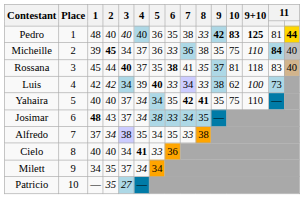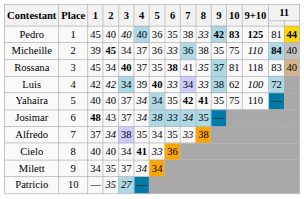 <table class="wikitable sortable" style="margin:auto; text-align:center; white-space:nowrap">
 <tr>
 <th rowspan=2>Contestant</th>
 <th rowspan=2>Place</th>
 <th rowspan=2>1</th>
 <th rowspan=2>2</th>
 <th rowspan=2>3</th>
 <th rowspan=2>4</th>
 <th rowspan=2>5</th>
 <th rowspan=2>6</th>
 <th rowspan=2>7</th>
 <th rowspan=2>8</th>
 <th rowspan=2>9</th>
 <th rowspan=2>10</th>
 <th rowspan=2>9+10</th>
 <th colspan=2>11</th>
 </tr>
 <tr>
 <th></th>
 <th></th>
 </tr>
 <tr>
 <td>Pedro</td>
 <td>1</td>
-<td>48</td>
+<td>45</td>
 <td>40</td>
 <td><span><em>40</em></span></td>
 <td bgcolor=lightblue>40</td>
 <td>36</td>
 <td>35</td>
 <td>38</td>
 <td><span><em>33</em></span></td>
 <td bgcolor=lightblue><span><strong>42</strong></span></td>
 <td><span><strong>83</strong></span></td>
 <td><span><strong>125</strong></span></td>
 <td>81</td>
 <td bgcolor=gold><span><strong>44</strong></span></td>
 </tr>
 <tr>
 <td>Micheille</td>
 <td>2</td>
 <td>39</td>
 <td><span><strong>45</strong></span></td>
 <td>34</td>
 <td>37</td>
 <td>36</td>
 <td><span><em>33</em></span></td>
 <td bgcolor=lightblue>36</td>
 <td>38</td>
 <td>35</td>
 <td>75</td>
 <td><span><em>110</em></span></td>
 <td bgcolor=lightblue><span><strong>84</strong></span></td>
 <td bgcolor=silver>40</td>
 </tr>
 <tr>
 <td>Rossana</td>
 <td>3</td>
 <td>45</td>
-<td>44</td>
+<td>34</td>
 <td><span><strong>40</strong></span></td>
 <td>37</td>
 <td>35</td>
 <td><span><strong>38</strong></span></td>
 <td>41</td>
 <td><span><em>35</em></span></td>
 <td bgcolor=lightblue>37</td>
 <td>81</td>
 <td>118</td>
 <td>83</td>
 <td bgcolor=tan>40</td>
 </tr>
 <tr>
 <td>Luis</td>
 <td>4</td>
 <td>42</td>
 <td><span><em>42</em></span></td>
 <td bgcolor=lightblue>34</td>
 <td>39</td>
 <td><span><strong>40</strong></span></td>
 <td><span><em>33</em></span></td>
 <td bgcolor=#CCCCFF>34</td>
 <td><span><em>33</em></span></td>
 <td bgcolor=lightblue>38</td>
 <td>62</td>
 <td><span><em>100</em></span></td>
-<td bgcolor=lightblue>73</td>
+<td bgcolor=lightblue>72</td>
 <td style="background:darkgrey" colspan="1"></td>
 </tr>
 <tr>
 <td>Yahaira</td>
 <td>5</td>
 <td>40</td>
 <td>40</td>
 <td>37</td>
 <td><span><em>34</em></span></td>
 <td bgcolor=lightblue>34</td>
 <td>35</td>
 <td><span><strong>42</strong></span></td>
 <td><span><strong>41</strong></span></td>
 <td>35</td>
 <td>75</td>
 <td>110</td>
 <td bgcolor=#007BA7>—</td>
 <td style="background:darkgrey" colspan="1"></td>
 </tr>
 <tr>
 <td>Josimar</td>
 <td>6</td>
 <td><span><strong>48</strong></span></td>
 <td>43</td>
 <td>37</td>
 <td><span><em>34</em></span></td>
 <td bgcolor=lightblue><span><em>38</em></span></td>
 <td bgcolor=lightblue><span><em>33</em></span></td>
 <td bgcolor=lightblue><span><em>34</em></span></td>
 <td bgcolor=lightblue>35</td>
 <td bgcolor=#007BA7>—</td>
 <td style="background:darkgrey" colspan="4"></td>
 </tr>
 <tr>
 <td>Alfredo</td>
 <td>7</td>
 <td>37</td>
 <td><span><em>34</em></span></td>
 <td bgcolor=#CCCCFF>38</td>
 <td>35</td>
 <td>34</td>
 <td>35</td>
 <td><span><em>33</em></span></td>
 <td bgcolor=orange>38</td>
 <td style="background:darkgrey" colspan="5"></td>
 </tr>
 <tr>
 <td>Cielo</td>
 <td>8</td>
 <td>40</td>
 <td>40</td>
 <td>34</td>
 <td><span><strong>41</strong></span></td>
 <td><span><em>33</em></span></td>
 <td bgcolor=orange>36</td>
 <td style="background:darkgrey" colspan="7"></td>
 </tr>
 <tr>
 <td>Milett</td>
 <td>9</td>
 <td>34</td>
 <td>35</td>
 <td>37</td>
 <td><span><em>34</em></span></td>
 <td bgcolor=orange>34</td>
 <td style="background:darkgrey" colspan="8"></td>
 </tr>
 <tr>
 <td>Patricio</td>
 <td>10</td>
 <td>—</td>
 <td><span><em>35</em></span></td>
 <td bgcolor=lightblue><span><em>27</em></span></td>
 <td bgcolor=#007BA7>—</td>
 <td style="background:darkgrey" colspan="9"></td>
 </tr>
 </table>
